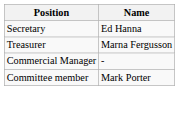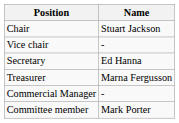 <table class="wikitable">
 <tr>
 <th>Position</th>
 <th>Name</th>
+</tr>
+<tr>
+<td>Chair</td>
+<td>Stuart Jackson</td>
+</tr>
+<tr>
+<td>Vice chair</td>
+<td>-</td>
 </tr>
 <tr>
 <td>Secretary</td>
 <td>Ed Hanna</td>
 </tr>
 <tr>
 <td>Treasurer</td>
 <td>Marna Fergusson</td>
 </tr>
 <tr>
 <td>Commercial Manager</td>
 <td>-</td>
 </tr>
 <tr>
 <td>Committee member</td>
 <td>Mark Porter</td>
 </tr>
 </table>
